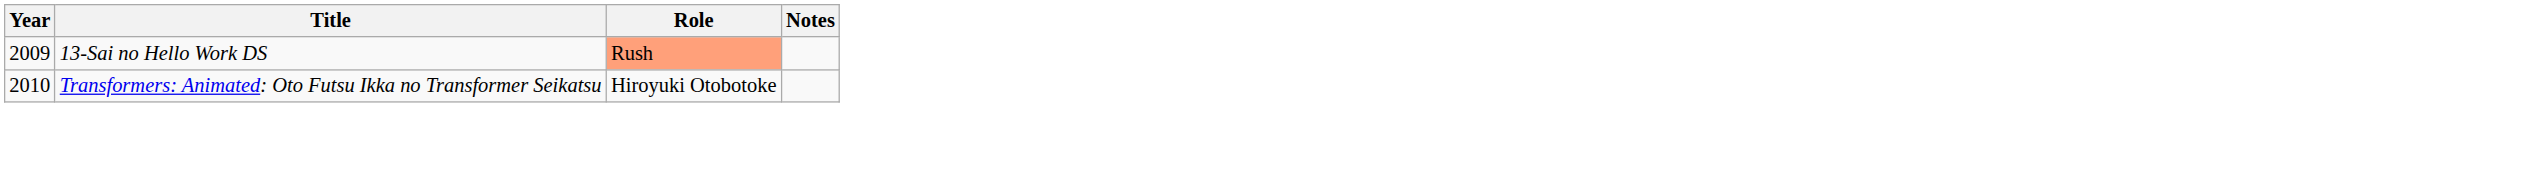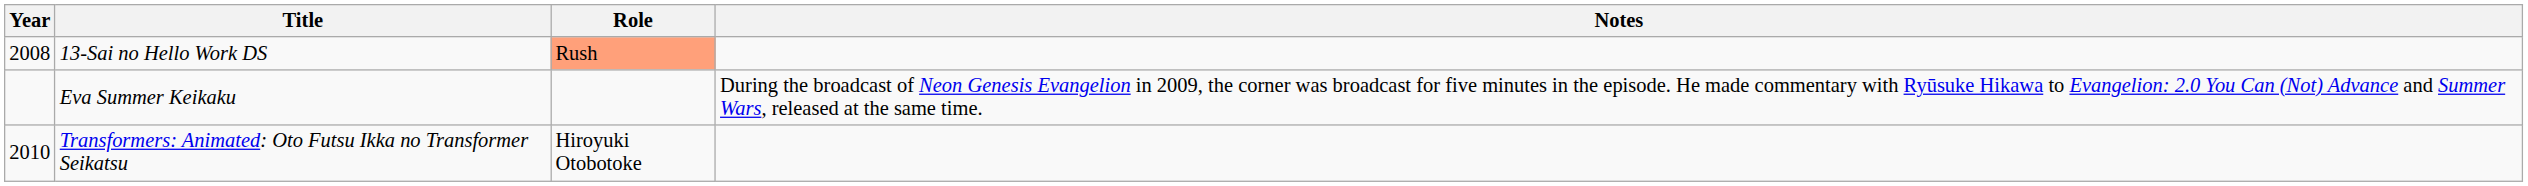 <table class="wikitable">
 <tr>
 <th>Year</th>
 <th>Title</th>
 <th>Role</th>
 <th>Notes</th>
 </tr>
 <tr>
-<td>2009</td>
+<td>2008</td>
 <td><em>13-Sai no Hello Work DS</em></td>
 <td style="background: lightsalmon;">Rush</td>
 <td></td>
+</tr>
+<tr>
+<td></td>
+<td><em>Eva Summer Keikaku</em></td>
+<td></td>
+<td>During the broadcast of <em><a href='#'>Neon Genesis Evangelion</a></em> in 2009, the corner was broadcast for five minutes in the episode. He made commentary with <a href='#'>Ryūsuke Hikawa</a> to <em><a href='#'>Evangelion: 2.0 You Can (Not) Advance</a></em> and <em><a href='#'>Summer Wars</a></em>, released at the same time.</td>
 </tr>
 <tr>
 <td>2010</td>
 <td><em><a href='#'>Transformers: Animated</a>: Oto Futsu Ikka no Transformer Seikatsu</em></td>
 <td>Hiroyuki Otobotoke</td>
 <td></td>
 </tr>
 </table>
